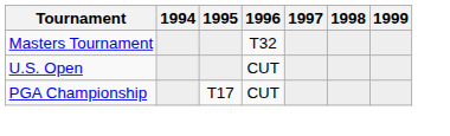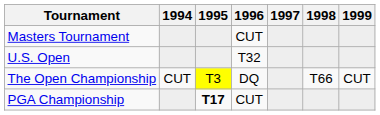 <table class="wikitable" style="font-size:95%;text-align:center;">
 <tr>
 <th>Tournament</th>
 <th>1994</th>
 <th>1995</th>
 <th>1996</th>
 <th>1997</th>
 <th>1998</th>
 <th>1999</th>
 </tr>
 <tr>
 <td align=left><a href='#'>Masters Tournament</a></td>
 <td style="background:#eeeeee;"></td>
 <td style="background:#eeeeee;"></td>
-<td>T32</td>
+<td>CUT</td>
 <td style="background:#eeeeee;"></td>
 <td style="background:#eeeeee;"></td>
 <td style="background:#eeeeee;"></td>
 </tr>
 <tr>
 <td align=left><a href='#'>U.S. Open</a></td>
 <td style="background:#eeeeee;"></td>
 <td style="background:#eeeeee;"></td>
-<td>CUT</td>
+<td>T32</td>
 <td style="background:#eeeeee;"></td>
 <td style="background:#eeeeee;"></td>
 <td style="background:#eeeeee;"></td>
 </tr>
 <tr>
+<td align=left><a href='#'>The Open Championship</a></td>
+<td>CUT</td>
+<td style="background:yellow;">T3</td>
+<td>DQ</td>
+<td style="background:#eeeeee;"></td>
+<td>T66</td>
+<td>CUT</td>
+</tr>
+<tr>
 <td align=left><a href='#'>PGA Championship</a></td>
 <td style="background:#eeeeee;"></td>
-<td>T17</td>
+<td><strong>T17</strong></td>
 <td>CUT</td>
 <td style="background:#eeeeee;"></td>
 <td style="background:#eeeeee;"></td>
 <td style="background:#eeeeee;"></td>
 </tr>
 </table>
